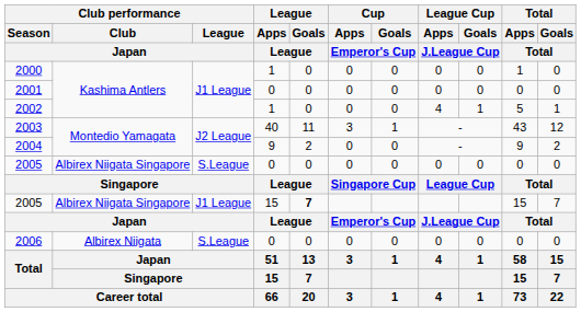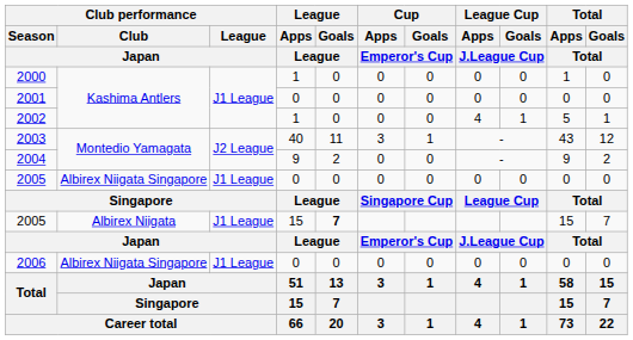 <table class="wikitable" style="text-align:center">
 <tr>
 <th colspan=3>Club performance</th>
 <th colspan=2>League</th>
 <th colspan=2>Cup</th>
 <th colspan=2>League Cup</th>
 <th colspan=2>Total</th>
 </tr>
 <tr>
 <th>Season</th>
 <th>Club</th>
 <th>League</th>
 <th>Apps</th>
 <th>Goals</th>
 <th>Apps</th>
 <th>Goals</th>
 <th>Apps</th>
 <th>Goals</th>
 <th>Apps</th>
 <th>Goals</th>
 </tr>
 <tr>
 <th colspan=3>Japan</th>
 <th colspan=2>League</th>
 <th colspan=2><a href='#'>Emperor's Cup</a></th>
 <th colspan=2><a href='#'>J.League Cup</a></th>
 <th colspan=2>Total</th>
 </tr>
 <tr>
 <td><a href='#'>2000</a></td>
 <td rowspan="3"><a href='#'>Kashima Antlers</a></td>
 <td rowspan="3"><a href='#'>J1 League</a></td>
 <td>1</td>
 <td>0</td>
 <td>0</td>
 <td>0</td>
 <td>0</td>
 <td>0</td>
 <td>1</td>
 <td>0</td>
 </tr>
 <tr>
 <td><a href='#'>2001</a></td>
 <td>0</td>
 <td>0</td>
 <td>0</td>
 <td>0</td>
 <td>0</td>
 <td>0</td>
 <td>0</td>
 <td>0</td>
 </tr>
 <tr>
 <td><a href='#'>2002</a></td>
 <td>1</td>
 <td>0</td>
 <td>0</td>
 <td>0</td>
 <td>4</td>
 <td>1</td>
 <td>5</td>
 <td>1</td>
 </tr>
 <tr>
 <td><a href='#'>2003</a></td>
 <td rowspan="2"><a href='#'>Montedio Yamagata</a></td>
 <td rowspan="2"><a href='#'>J2 League</a></td>
 <td>40</td>
 <td>11</td>
 <td>3</td>
 <td>1</td>
 <td colspan="2">-</td>
 <td>43</td>
 <td>12</td>
 </tr>
 <tr>
 <td><a href='#'>2004</a></td>
 <td>9</td>
 <td>2</td>
 <td>0</td>
 <td>0</td>
 <td colspan="2">-</td>
 <td>9</td>
 <td>2</td>
 </tr>
 <tr>
 <td><a href='#'>2005</a></td>
 <td><a href='#'>Albirex Niigata Singapore</a></td>
-<td><a href='#'>S.League</a></td>
+<td><a href='#'>J1 League</a></td>
 <td>0</td>
 <td>0</td>
 <td>0</td>
 <td>0</td>
 <td>0</td>
 <td>0</td>
 <td>0</td>
 <td>0</td>
 </tr>
 <tr>
 <th colspan=3>Singapore</th>
 <th colspan=2>League</th>
 <th colspan=2><a href='#'>Singapore Cup</a></th>
 <th colspan=2><a href='#'>League Cup</a></th>
 <th colspan=2>Total</th>
 </tr>
 <tr>
 <td>2005</td>
-<td><a href='#'>Albirex Niigata Singapore</a></td>
+<td><a href='#'>Albirex Niigata</a></td>
 <td><a href='#'>J1 League</a></td>
 <td>15</td>
 <td><strong>7</strong></td>
 <td></td>
 <td></td>
 <td></td>
 <td></td>
 <td>15</td>
 <td>7</td>
 </tr>
 <tr>
 <th colspan=3>Japan</th>
 <th colspan=2>League</th>
 <th colspan=2><a href='#'>Emperor's Cup</a></th>
 <th colspan=2><a href='#'>J.League Cup</a></th>
 <th colspan=2>Total</th>
 </tr>
 <tr>
 <td><a href='#'>2006</a></td>
-<td><a href='#'>Albirex Niigata</a></td>
-<td><a href='#'>S.League</a></td>
+<td><a href='#'>Albirex Niigata Singapore</a></td>
+<td><a href='#'>J1 League</a></td>
 <td>0</td>
 <td>0</td>
 <td>0</td>
 <td>0</td>
 <td>0</td>
 <td>0</td>
 <td>0</td>
 <td>0</td>
 </tr>
 <tr>
 <th rowspan=2>Total</th>
 <th colspan=2>Japan</th>
 <th>51</th>
 <th>13</th>
 <th>3</th>
 <th>1</th>
 <th>4</th>
 <th>1</th>
 <th>58</th>
 <th>15</th>
 </tr>
 <tr>
 <th colspan=2>Singapore</th>
 <th>15</th>
 <th>7</th>
 <th></th>
 <th></th>
 <th></th>
 <th></th>
 <th>15</th>
 <th>7</th>
 </tr>
 <tr>
 <th colspan=3>Career total</th>
 <th>66</th>
 <th>20</th>
 <th>3</th>
 <th>1</th>
 <th>4</th>
 <th>1</th>
 <th>73</th>
 <th>22</th>
 </tr>
 </table>
